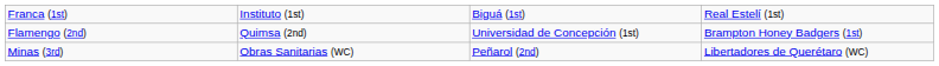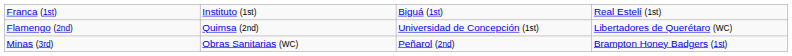 <table class="wikitable" width="100%" style="table-layout:fixed;">
 <tr>
 <td> <a href='#'>Franca</a> <small>(<a href='#'>1st</a>)</small></td>
 <td> <a href='#'>Instituto</a> <small>(1st)</small></td>
 <td> <a href='#'>Biguá</a> <small>(<a href='#'>1st</a>)</small></td>
 <td> <a href='#'>Real Estelí</a> <small>(1st)</small></td>
 </tr>
 <tr>
 <td> <a href='#'>Flamengo</a> <small>(<a href='#'>2nd</a>)</small></td>
 <td> <a href='#'>Quimsa</a> <small>(2nd)</small></td>
 <td> <a href='#'>Universidad de Concepción</a> <small>(1st)</small></td>
-<td> <a href='#'>Brampton Honey Badgers</a> <small>(<a href='#'>1st</a>)</small></td>
+<td> <a href='#'>Libertadores de Querétaro</a> <small>(WC)</small></td>
 </tr>
 <tr>
 <td> <a href='#'>Minas</a> <small>(<a href='#'>3rd</a>)</small></td>
 <td> <a href='#'>Obras Sanitarias</a> <small>(WC)</small></td>
 <td> <a href='#'>Peñarol</a> <small>(<a href='#'>2nd</a>)</small></td>
-<td> <a href='#'>Libertadores de Querétaro</a> <small>(WC)</small></td>
+<td> <a href='#'>Brampton Honey Badgers</a> <small>(<a href='#'>1st</a>)</small></td>
 </tr>
 </table>
